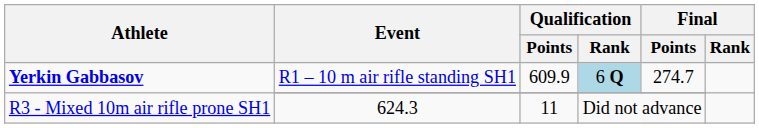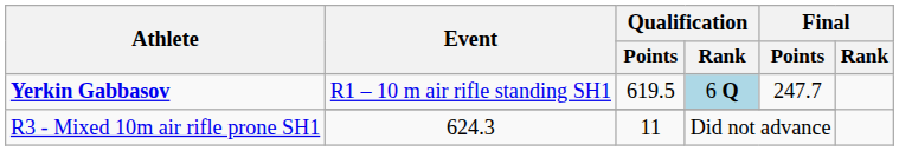 <table class="wikitable" style="font-size:90%">
 <tr>
 <th rowspan="2">Athlete</th>
 <th rowspan="2">Event</th>
 <th colspan="2">Qualification</th>
 <th colspan="2">Final</th>
 </tr>
 <tr style="font-size:95%">
 <th>Points</th>
 <th>Rank</th>
 <th>Points</th>
 <th>Rank</th>
 </tr>
 <tr align=center>
 <td align=left rowspan=2><strong><a href='#'>Yerkin Gabbasov</a></strong></td>
 <td align=left><a href='#'>R1 – 10 m air rifle standing SH1</a></td>
-<td>609.9</td>
+<td>619.5</td>
 <td style="background: lightblue;">6 <strong>Q</strong></td>
-<td>274.7</td>
+<td>247.7</td>
 <td></td>
 </tr>
 <tr>
 </tr>
 <tr align=center>
 <td align=left><a href='#'>R3 - Mixed 10m air rifle prone SH1</a></td>
 <td>624.3</td>
 <td>11</td>
 <td Colspan=2>Did not advance</td>
 </tr>
 </table>
